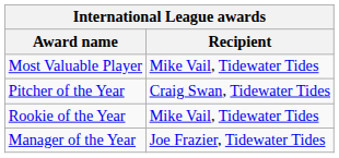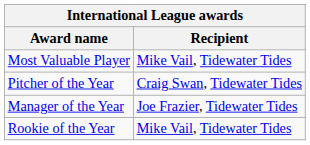 <table class="wikitable">
 <tr>
 <th colspan="2">International League awards</th>
 </tr>
 <tr>
 <th>Award name</th>
 <th>Recipient</th>
 </tr>
 <tr>
 <td><a href='#'>Most Valuable Player</a></td>
 <td><a href='#'>Mike Vail</a>, <a href='#'>Tidewater Tides</a></td>
 </tr>
 <tr>
 <td><a href='#'>Pitcher of the Year</a></td>
 <td><a href='#'>Craig Swan</a>, <a href='#'>Tidewater Tides</a></td>
 </tr>
 <tr>
+<td><a href='#'>Manager of the Year</a></td>
+<td><a href='#'>Joe Frazier</a>, <a href='#'>Tidewater Tides</a></td>
+</tr>
+<tr>
 <td><a href='#'>Rookie of the Year</a></td>
 <td><a href='#'>Mike Vail</a>, <a href='#'>Tidewater Tides</a></td>
 </tr>
-<tr>
-<td><a href='#'>Manager of the Year</a></td>
-<td><a href='#'>Joe Frazier</a>, <a href='#'>Tidewater Tides</a></td>
-</tr>
 </table>
